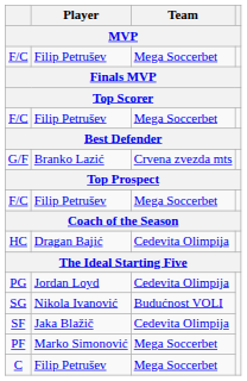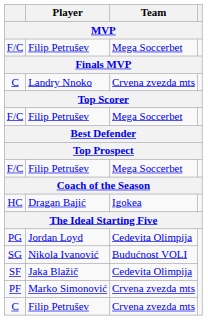 <table class="wikitable">
 <tr>
 <th align="center"></th>
 <th align="center">Player</th>
 <th align="center">Team</th>
 <th align="center"></th>
 </tr>
 <tr>
 <th colspan=4> <a href='#'>MVP</a></th>
 </tr>
 <tr>
 <td align="center"><a href='#'>F/C</a></td>
 <td align="left"> <a href='#'>Filip Petrušev</a></td>
 <td align="left"> <a href='#'>Mega Soccerbet</a></td>
 <td align="center"></td>
 </tr>
 <tr>
 <th colspan=4> <a href='#'>Finals MVP</a></th>
 </tr>
 <tr>
+<td align="center"><a href='#'>C</a></td>
+<td align="left"> <a href='#'>Landry Nnoko</a></td>
+<td align="left"> <a href='#'>Crvena zvezda mts</a></td>
+<td align="center"></td>
+</tr>
+<tr>
 <th colspan=4> <a href='#'>Top Scorer</a></th>
 </tr>
 <tr>
 <td align="center"><a href='#'>F/C</a></td>
 <td align="left"> <a href='#'>Filip Petrušev</a></td>
 <td align="left"> <a href='#'>Mega Soccerbet</a></td>
 <td align="center"></td>
 </tr>
 <tr>
 <th colspan=4> <a href='#'>Best Defender</a></th>
-</tr>
-<tr>
-<td align="center"><a href='#'>G/F</a></td>
-<td align="left"> <a href='#'>Branko Lazić</a></td>
-<td align="left"> <a href='#'>Crvena zvezda mts</a></td>
-<td align="center"></td>
 </tr>
 <tr>
 <th colspan=4> <a href='#'>Top Prospect</a></th>
 </tr>
 <tr>
 <td align="center"><a href='#'>F/C</a></td>
 <td align="left"> <a href='#'>Filip Petrušev</a></td>
 <td align="left"> <a href='#'>Mega Soccerbet</a></td>
 <td align="center"></td>
 </tr>
 <tr>
 <th colspan=4> <a href='#'>Coach of the Season</a></th>
 </tr>
 <tr>
 <td align="center"><a href='#'>HC</a></td>
 <td align="left"> <a href='#'>Dragan Bajić</a></td>
-<td align="left"> <a href='#'>Cedevita Olimpija</a></td>
+<td align="left"> <a href='#'>Igokea</a></td>
 <td align="center"></td>
 </tr>
 <tr>
 <th colspan=4><a href='#'>The Ideal Starting Five</a></th>
 </tr>
 <tr>
 <td align="center"><a href='#'>PG</a></td>
 <td> <a href='#'>Jordan Loyd</a></td>
 <td align="left"> <a href='#'>Cedevita Olimpija</a></td>
 <td rowspan="5" style="text-align:center;"></td>
 </tr>
 <tr>
 <td align="center"><a href='#'>SG</a></td>
 <td> <a href='#'>Nikola Ivanović</a></td>
 <td> <a href='#'>Budućnost VOLI</a></td>
 </tr>
 <tr>
 <td align="center"><a href='#'>SF</a></td>
 <td> <a href='#'>Jaka Blažič</a></td>
 <td align="left"> <a href='#'>Cedevita Olimpija</a></td>
 </tr>
 <tr>
 <td align="center"><a href='#'>PF</a></td>
 <td> <a href='#'>Marko Simonović</a></td>
-<td> <a href='#'>Mega Soccerbet</a></td>
+<td align="left"> <a href='#'>Crvena zvezda mts</a></td>
 </tr>
 <tr>
 <td align="center"><a href='#'>C</a></td>
 <td> <a href='#'>Filip Petrušev</a></td>
-<td> <a href='#'>Mega Soccerbet</a></td>
+<td align="left"> <a href='#'>Crvena zvezda mts</a></td>
 </tr>
 </table>
